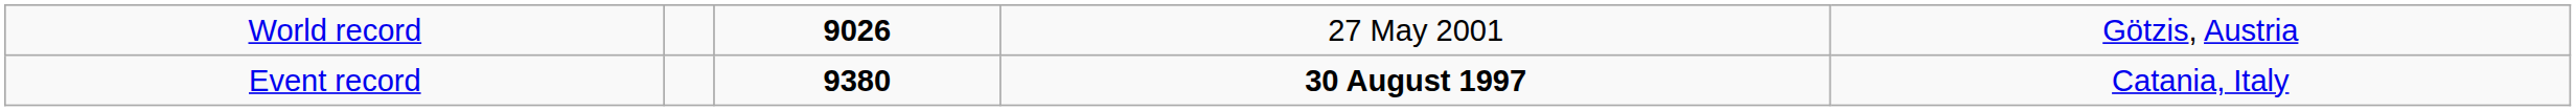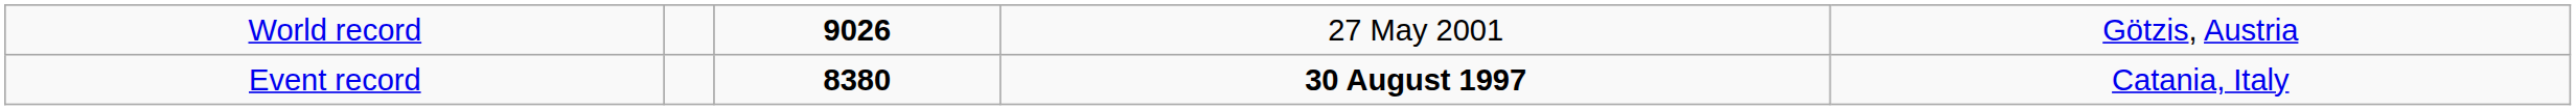 <table class="wikitable" style=" text-align:center; font-size:110%;" width="75%">
 <tr>
 <td><a href='#'>World record</a></td>
 <td></td>
 <td><strong>9026</strong></td>
 <td>27 May 2001</td>
 <td> <a href='#'>Götzis</a>, <a href='#'>Austria</a></td>
 </tr>
 <tr>
 <td><a href='#'>Event record</a></td>
 <td></td>
-<td><strong>9380</strong></td>
+<td><strong>8380</strong></td>
 <td><strong>30 August 1997</strong></td>
 <td> <a href='#'>Catania, Italy</a></td>
 </tr>
 </table>
